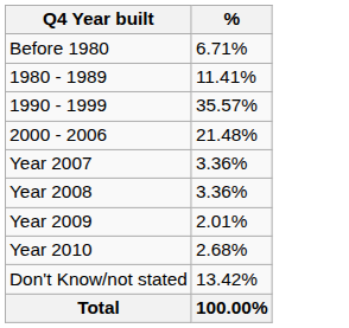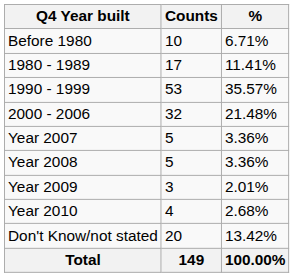 <table class="wikitable sortable">
 <tr>
 <th>Q4 Year built</th>
+<th>Counts</th>
 <th>%</th>
 </tr>
 <tr>
 <td>Before 1980</td>
+<td>10</td>
 <td>6.71%</td>
 </tr>
 <tr>
 <td>1980 - 1989</td>
+<td>17</td>
 <td>11.41%</td>
 </tr>
 <tr>
 <td>1990 - 1999</td>
+<td>53</td>
 <td>35.57%</td>
 </tr>
 <tr>
 <td>2000 - 2006</td>
+<td>32</td>
 <td>21.48%</td>
 </tr>
 <tr>
 <td>Year 2007</td>
+<td>5</td>
 <td>3.36%</td>
 </tr>
 <tr>
 <td>Year 2008</td>
+<td>5</td>
 <td>3.36%</td>
 </tr>
 <tr>
 <td>Year 2009</td>
+<td>3</td>
 <td>2.01%</td>
 </tr>
 <tr>
 <td>Year 2010</td>
+<td>4</td>
 <td>2.68%</td>
 </tr>
 <tr>
 <td>Don't Know/not stated</td>
+<td>20</td>
 <td>13.42%</td>
 </tr>
 <tr>
 <th>Total</th>
+<th>149</th>
 <th>100.00%</th>
 </tr>
 </table>
